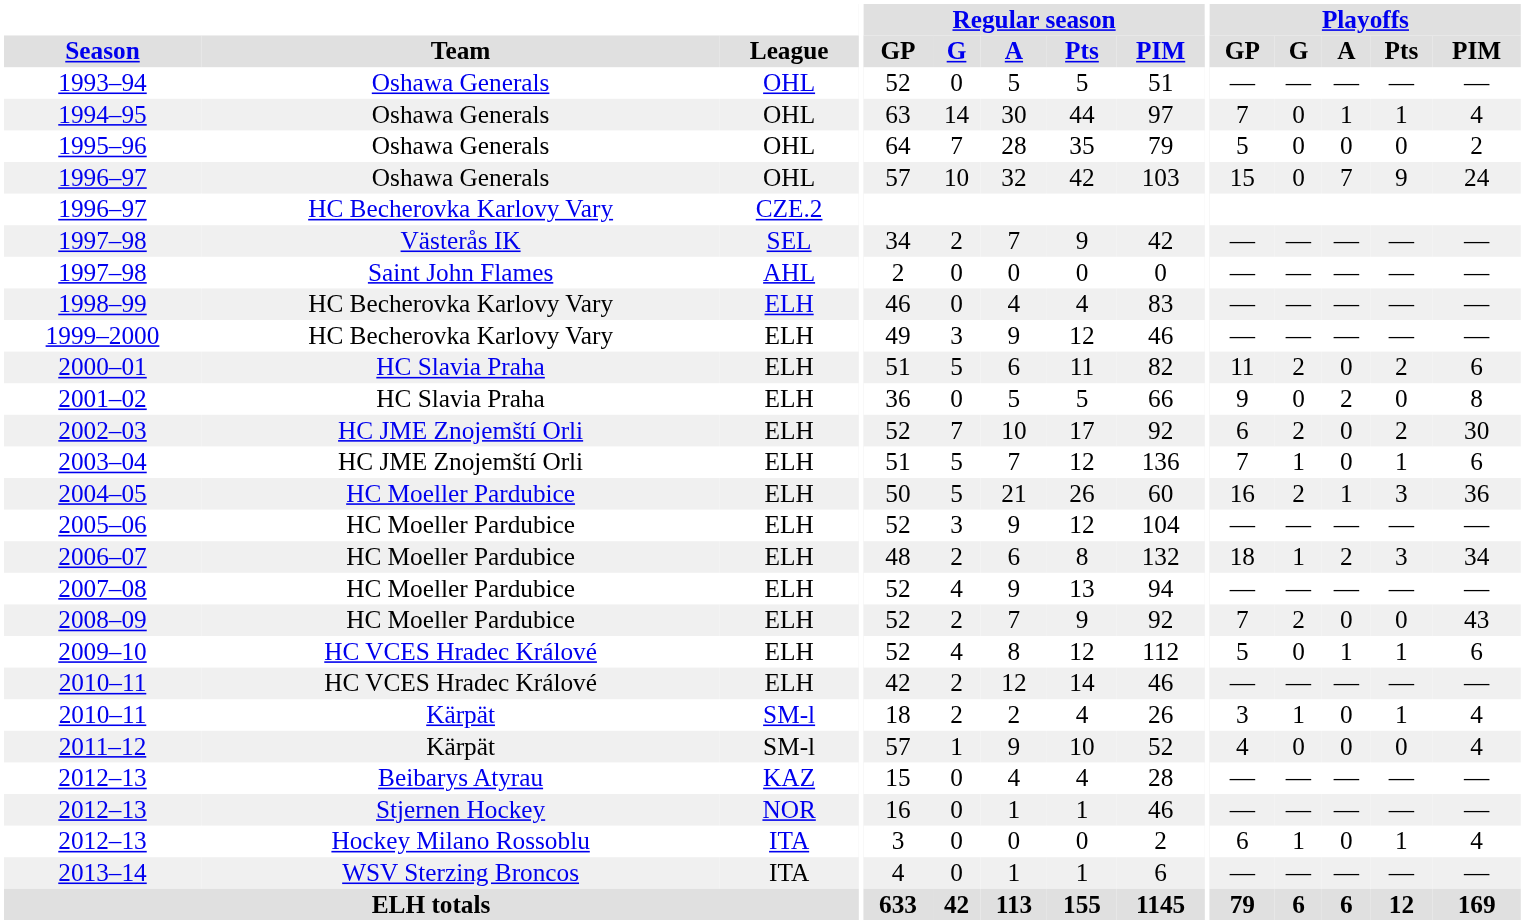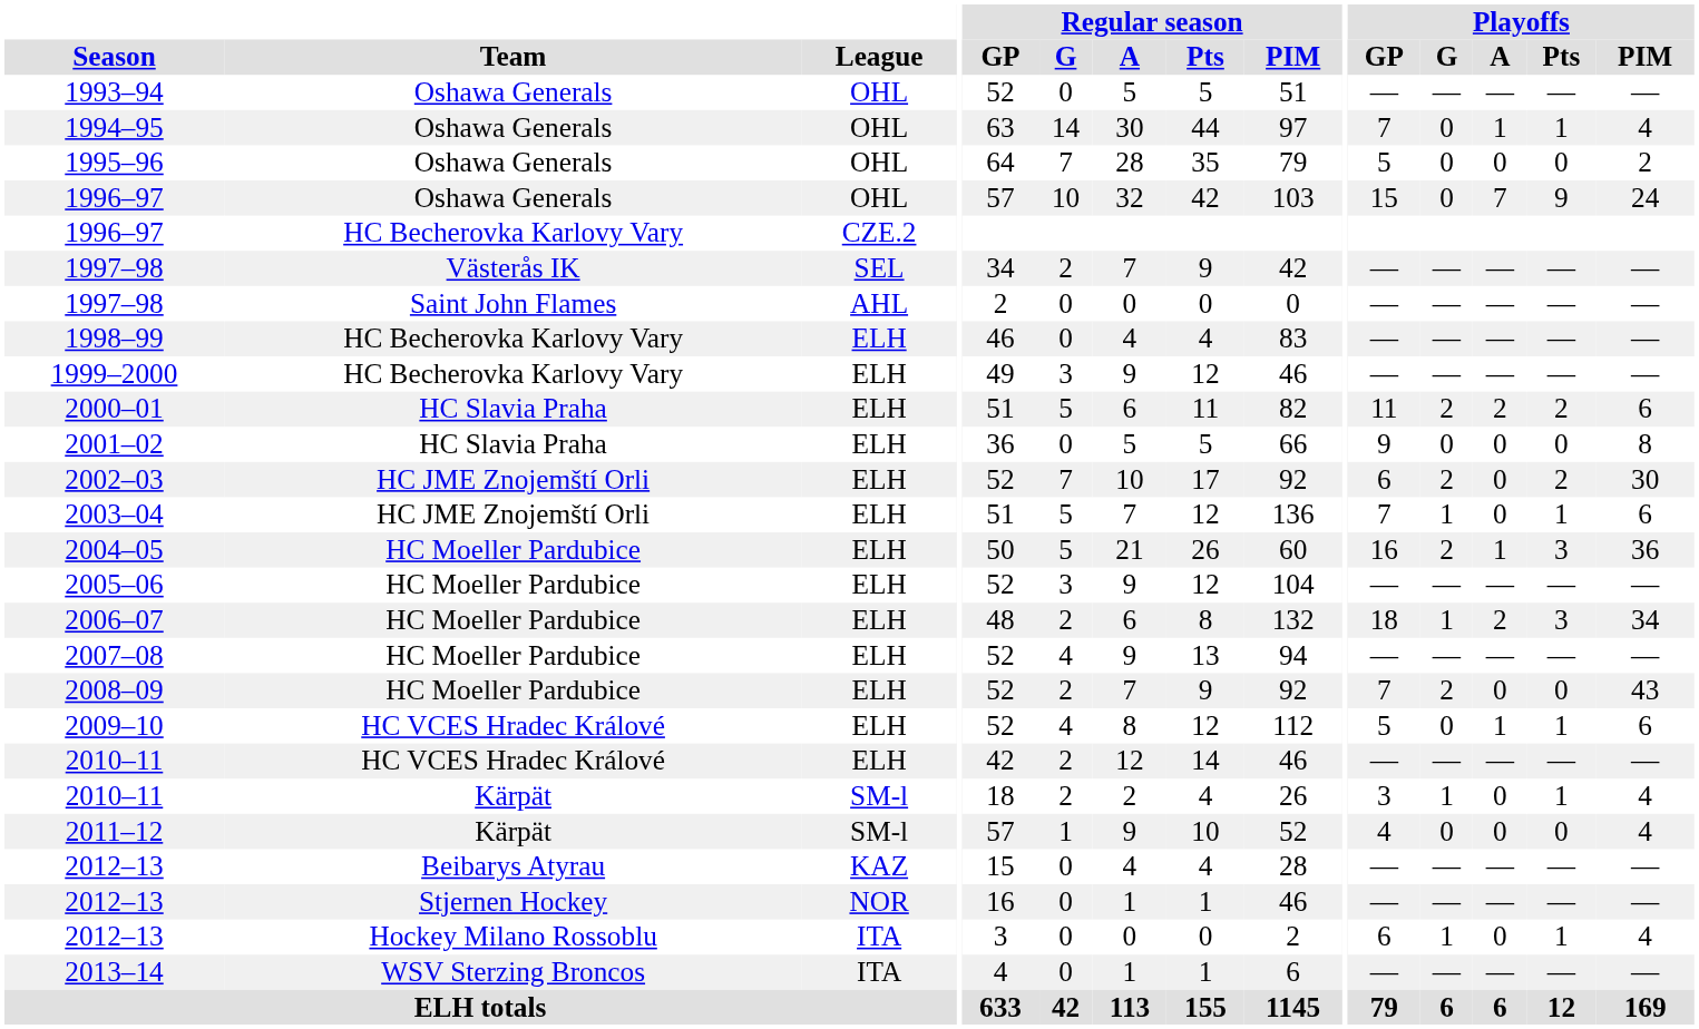 <table border="0" cellpadding="1" cellspacing="0" style="text-align:center; width:60em">
 <tr bgcolor="#e0e0e0">
 <th colspan="3" bgcolor="#ffffff"></th>
 <th rowspan="99" bgcolor="#ffffff"></th>
 <th colspan="5"><a href='#'>Regular season</a></th>
 <th rowspan="99" bgcolor="#ffffff"></th>
 <th colspan="5"><a href='#'>Playoffs</a></th>
 </tr>
 <tr bgcolor="#e0e0e0">
 <th><a href='#'>Season</a></th>
 <th>Team</th>
 <th>League</th>
 <th>GP</th>
 <th><a href='#'>G</a></th>
 <th><a href='#'>A</a></th>
 <th><a href='#'>Pts</a></th>
 <th><a href='#'>PIM</a></th>
 <th>GP</th>
 <th>G</th>
 <th>A</th>
 <th>Pts</th>
 <th>PIM</th>
 </tr>
 <tr>
 <td><a href='#'>1993–94</a></td>
 <td><a href='#'>Oshawa Generals</a></td>
 <td><a href='#'>OHL</a></td>
 <td>52</td>
 <td>0</td>
 <td>5</td>
 <td>5</td>
 <td>51</td>
 <td>—</td>
 <td>—</td>
 <td>—</td>
 <td>—</td>
 <td>—</td>
 </tr>
 <tr bgcolor="#f0f0f0">
 <td><a href='#'>1994–95</a></td>
 <td>Oshawa Generals</td>
 <td>OHL</td>
 <td>63</td>
 <td>14</td>
 <td>30</td>
 <td>44</td>
 <td>97</td>
 <td>7</td>
 <td>0</td>
 <td>1</td>
 <td>1</td>
 <td>4</td>
 </tr>
 <tr>
 <td><a href='#'>1995–96</a></td>
 <td>Oshawa Generals</td>
 <td>OHL</td>
 <td>64</td>
 <td>7</td>
 <td>28</td>
 <td>35</td>
 <td>79</td>
 <td>5</td>
 <td>0</td>
 <td>0</td>
 <td>0</td>
 <td>2</td>
 </tr>
 <tr bgcolor="#f0f0f0">
 <td><a href='#'>1996–97</a></td>
 <td>Oshawa Generals</td>
 <td>OHL</td>
 <td>57</td>
 <td>10</td>
 <td>32</td>
 <td>42</td>
 <td>103</td>
 <td>15</td>
 <td>0</td>
 <td>7</td>
 <td>9</td>
 <td>24</td>
 </tr>
 <tr>
 <td><a href='#'>1996–97</a></td>
 <td><a href='#'>HC Becherovka Karlovy Vary</a></td>
 <td><a href='#'>CZE.2</a></td>
 <td></td>
 <td></td>
 <td></td>
 <td></td>
 <td></td>
 <td></td>
 <td></td>
 <td></td>
 <td></td>
 <td></td>
 </tr>
 <tr bgcolor="#f0f0f0">
 <td><a href='#'>1997–98</a></td>
 <td><a href='#'>Västerås IK</a></td>
 <td><a href='#'>SEL</a></td>
 <td>34</td>
 <td>2</td>
 <td>7</td>
 <td>9</td>
 <td>42</td>
 <td>—</td>
 <td>—</td>
 <td>—</td>
 <td>—</td>
 <td>—</td>
 </tr>
 <tr>
 <td><a href='#'>1997–98</a></td>
 <td><a href='#'>Saint John Flames</a></td>
 <td><a href='#'>AHL</a></td>
 <td>2</td>
 <td>0</td>
 <td>0</td>
 <td>0</td>
 <td>0</td>
 <td>—</td>
 <td>—</td>
 <td>—</td>
 <td>—</td>
 <td>—</td>
 </tr>
 <tr bgcolor="#f0f0f0">
 <td><a href='#'>1998–99</a></td>
 <td>HC Becherovka Karlovy Vary</td>
 <td><a href='#'>ELH</a></td>
 <td>46</td>
 <td>0</td>
 <td>4</td>
 <td>4</td>
 <td>83</td>
 <td>—</td>
 <td>—</td>
 <td>—</td>
 <td>—</td>
 <td>—</td>
 </tr>
 <tr>
 <td><a href='#'>1999–2000</a></td>
 <td>HC Becherovka Karlovy Vary</td>
 <td>ELH</td>
 <td>49</td>
 <td>3</td>
 <td>9</td>
 <td>12</td>
 <td>46</td>
 <td>—</td>
 <td>—</td>
 <td>—</td>
 <td>—</td>
 <td>—</td>
 </tr>
 <tr bgcolor="#f0f0f0">
 <td><a href='#'>2000–01</a></td>
 <td><a href='#'>HC Slavia Praha</a></td>
 <td>ELH</td>
 <td>51</td>
 <td>5</td>
 <td>6</td>
 <td>11</td>
 <td>82</td>
 <td>11</td>
 <td>2</td>
-<td>0</td>
+<td>2</td>
 <td>2</td>
 <td>6</td>
 </tr>
 <tr>
 <td><a href='#'>2001–02</a></td>
 <td>HC Slavia Praha</td>
 <td>ELH</td>
 <td>36</td>
 <td>0</td>
 <td>5</td>
 <td>5</td>
 <td>66</td>
 <td>9</td>
 <td>0</td>
-<td>2</td>
+<td>0</td>
 <td>0</td>
 <td>8</td>
 </tr>
 <tr bgcolor="#f0f0f0">
 <td><a href='#'>2002–03</a></td>
 <td><a href='#'>HC JME Znojemští Orli</a></td>
 <td>ELH</td>
 <td>52</td>
 <td>7</td>
 <td>10</td>
 <td>17</td>
 <td>92</td>
 <td>6</td>
 <td>2</td>
 <td>0</td>
 <td>2</td>
 <td>30</td>
 </tr>
 <tr>
 <td><a href='#'>2003–04</a></td>
 <td>HC JME Znojemští Orli</td>
 <td>ELH</td>
 <td>51</td>
 <td>5</td>
 <td>7</td>
 <td>12</td>
 <td>136</td>
 <td>7</td>
 <td>1</td>
 <td>0</td>
 <td>1</td>
 <td>6</td>
 </tr>
 <tr bgcolor="#f0f0f0">
 <td><a href='#'>2004–05</a></td>
 <td><a href='#'>HC Moeller Pardubice</a></td>
 <td>ELH</td>
 <td>50</td>
 <td>5</td>
 <td>21</td>
 <td>26</td>
 <td>60</td>
 <td>16</td>
 <td>2</td>
 <td>1</td>
 <td>3</td>
 <td>36</td>
 </tr>
 <tr>
 <td><a href='#'>2005–06</a></td>
 <td>HC Moeller Pardubice</td>
 <td>ELH</td>
 <td>52</td>
 <td>3</td>
 <td>9</td>
 <td>12</td>
 <td>104</td>
 <td>—</td>
 <td>—</td>
 <td>—</td>
 <td>—</td>
 <td>—</td>
 </tr>
 <tr bgcolor="#f0f0f0">
 <td><a href='#'>2006–07</a></td>
 <td>HC Moeller Pardubice</td>
 <td>ELH</td>
 <td>48</td>
 <td>2</td>
 <td>6</td>
 <td>8</td>
 <td>132</td>
 <td>18</td>
 <td>1</td>
 <td>2</td>
 <td>3</td>
 <td>34</td>
 </tr>
 <tr>
 <td><a href='#'>2007–08</a></td>
 <td>HC Moeller Pardubice</td>
 <td>ELH</td>
 <td>52</td>
 <td>4</td>
 <td>9</td>
 <td>13</td>
 <td>94</td>
 <td>—</td>
 <td>—</td>
 <td>—</td>
 <td>—</td>
 <td>—</td>
 </tr>
 <tr bgcolor="#f0f0f0">
 <td><a href='#'>2008–09</a></td>
 <td>HC Moeller Pardubice</td>
 <td>ELH</td>
 <td>52</td>
 <td>2</td>
 <td>7</td>
 <td>9</td>
 <td>92</td>
 <td>7</td>
 <td>2</td>
 <td>0</td>
 <td>0</td>
 <td>43</td>
 </tr>
 <tr>
 <td><a href='#'>2009–10</a></td>
 <td><a href='#'>HC VCES Hradec Králové</a></td>
 <td>ELH</td>
 <td>52</td>
 <td>4</td>
 <td>8</td>
 <td>12</td>
 <td>112</td>
 <td>5</td>
 <td>0</td>
 <td>1</td>
 <td>1</td>
 <td>6</td>
 </tr>
 <tr bgcolor="#f0f0f0">
 <td><a href='#'>2010–11</a></td>
 <td>HC VCES Hradec Králové</td>
 <td>ELH</td>
 <td>42</td>
 <td>2</td>
 <td>12</td>
 <td>14</td>
 <td>46</td>
 <td>—</td>
 <td>—</td>
 <td>—</td>
 <td>—</td>
 <td>—</td>
 </tr>
 <tr>
 <td><a href='#'>2010–11</a></td>
 <td><a href='#'>Kärpät</a></td>
 <td><a href='#'>SM-l</a></td>
 <td>18</td>
 <td>2</td>
 <td>2</td>
 <td>4</td>
 <td>26</td>
 <td>3</td>
 <td>1</td>
 <td>0</td>
 <td>1</td>
 <td>4</td>
 </tr>
 <tr bgcolor="#f0f0f0">
 <td><a href='#'>2011–12</a></td>
 <td>Kärpät</td>
 <td>SM-l</td>
 <td>57</td>
 <td>1</td>
 <td>9</td>
 <td>10</td>
 <td>52</td>
 <td>4</td>
 <td>0</td>
 <td>0</td>
 <td>0</td>
 <td>4</td>
 </tr>
 <tr>
 <td><a href='#'>2012–13</a></td>
 <td><a href='#'>Beibarys Atyrau</a></td>
 <td><a href='#'>KAZ</a></td>
 <td>15</td>
 <td>0</td>
 <td>4</td>
 <td>4</td>
 <td>28</td>
 <td>—</td>
 <td>—</td>
 <td>—</td>
 <td>—</td>
 <td>—</td>
 </tr>
 <tr bgcolor="#f0f0f0">
 <td><a href='#'>2012–13</a></td>
 <td><a href='#'>Stjernen Hockey</a></td>
 <td><a href='#'>NOR</a></td>
 <td>16</td>
 <td>0</td>
 <td>1</td>
 <td>1</td>
 <td>46</td>
 <td>—</td>
 <td>—</td>
 <td>—</td>
 <td>—</td>
 <td>—</td>
 </tr>
 <tr>
 <td><a href='#'>2012–13</a></td>
 <td><a href='#'>Hockey Milano Rossoblu</a></td>
 <td><a href='#'>ITA</a></td>
 <td>3</td>
 <td>0</td>
 <td>0</td>
 <td>0</td>
 <td>2</td>
 <td>6</td>
 <td>1</td>
 <td>0</td>
 <td>1</td>
 <td>4</td>
 </tr>
 <tr bgcolor="#f0f0f0">
 <td><a href='#'>2013–14</a></td>
 <td><a href='#'>WSV Sterzing Broncos</a></td>
 <td>ITA</td>
 <td>4</td>
 <td>0</td>
 <td>1</td>
 <td>1</td>
 <td>6</td>
 <td>—</td>
 <td>—</td>
 <td>—</td>
 <td>—</td>
 <td>—</td>
 </tr>
 <tr bgcolor="#e0e0e0">
 <th colspan="3">ELH totals</th>
 <th>633</th>
 <th>42</th>
 <th>113</th>
 <th>155</th>
 <th>1145</th>
 <th>79</th>
 <th>6</th>
 <th>6</th>
 <th>12</th>
 <th>169</th>
 </tr>
 </table>
